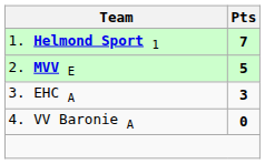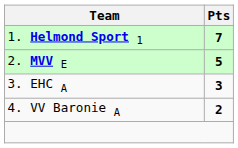 <table class="wikitable" style="text-align:center; float:left; margin-right:1em">
 <tr>
 <th style="width:200px">Team</th>
 <th width=20>Pts</th>
 </tr>
 <tr bgcolor=ccffcc>
 <td align=left>1. <strong><a href='#'>Helmond Sport</a></strong> <sub>1</sub></td>
 <td><strong>7</strong></td>
 </tr>
 <tr bgcolor=ccffcc>
 <td align=left>2. <strong><a href='#'>MVV</a></strong> <sub>E</sub></td>
 <td><strong>5</strong></td>
 </tr>
 <tr>
 <td align=left>3. EHC <sub>A</sub></td>
 <td><strong>3</strong></td>
 </tr>
 <tr>
 <td align=left>4. VV Baronie <sub>A</sub></td>
-<td><strong>0</strong></td>
+<td><strong>2</strong></td>
 </tr>
 <tr>
 <td colspan=2> </td>
 </tr>
 </table>
